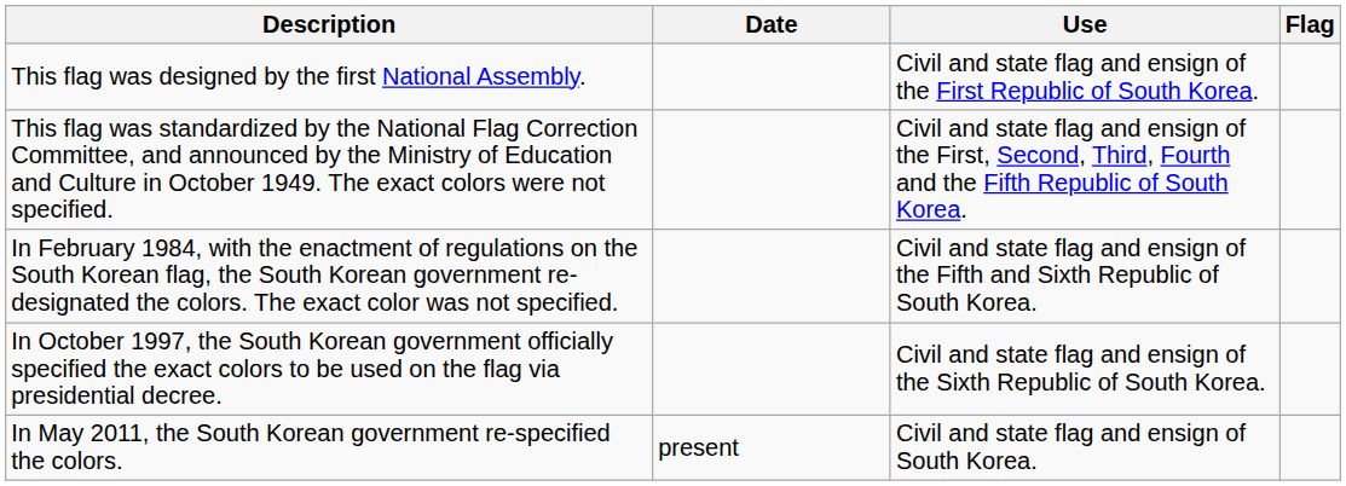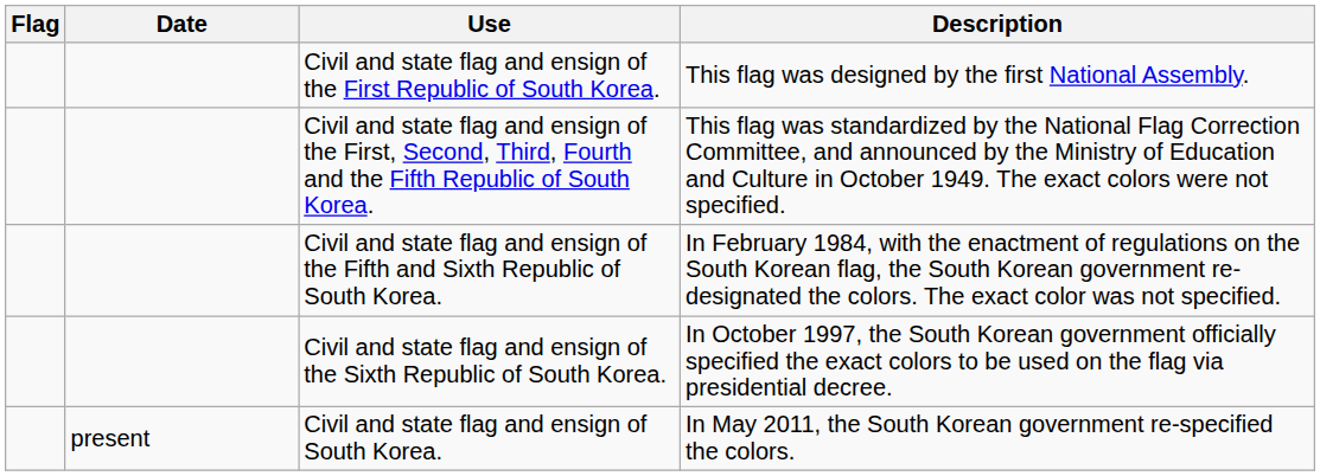 <table class="wikitable" style="width:100%;">
 <tr>
-<th style="min-width:250px">Description</th>
+<th>Flag</th>
 <th style="width:150px">Date</th>
 <th style="width:250px">Use</th>
-<th>Flag</th>
+<th style="min-width:250px">Description</th>
 </tr>
 <tr>
-<td>This flag was designed by the first <a href='#'>National Assembly</a>.</td>
+<td></td>
 <td></td>
 <td>Civil and state flag and ensign of the <a href='#'>First Republic of South Korea</a>.</td>
-<td></td>
+<td>This flag was designed by the first <a href='#'>National Assembly</a>.</td>
 </tr>
 <tr>
-<td>This flag was standardized by the National Flag Correction Committee, and announced by the Ministry of Education and Culture in October 1949. The exact colors were not specified.</td>
+<td></td>
 <td></td>
 <td>Civil and state flag and ensign of the First, <a href='#'>Second</a>, <a href='#'>Third</a>, <a href='#'>Fourth</a> and the <a href='#'>Fifth Republic of South Korea</a>.</td>
-<td></td>
+<td>This flag was standardized by the National Flag Correction Committee, and announced by the Ministry of Education and Culture in October 1949. The exact colors were not specified.</td>
 </tr>
 <tr>
-<td>In February 1984, with the enactment of regulations on the South Korean flag, the South Korean government re-designated the colors. The exact color was not specified.</td>
+<td></td>
 <td></td>
 <td>Civil and state flag and ensign of the Fifth and Sixth Republic of South Korea.</td>
-<td></td>
+<td>In February 1984, with the enactment of regulations on the South Korean flag, the South Korean government re-designated the colors. The exact color was not specified.</td>
 </tr>
 <tr>
-<td>In October 1997, the South Korean government officially specified the exact colors to be used on the flag via presidential decree.</td>
+<td></td>
 <td></td>
 <td>Civil and state flag and ensign of the Sixth Republic of South Korea.</td>
-<td></td>
+<td>In October 1997, the South Korean government officially specified the exact colors to be used on the flag via presidential decree.</td>
 </tr>
 <tr>
-<td style="text-align:leftl;">In May 2011, the South Korean government re-specified the colors.</td>
+<td></td>
 <td>present</td>
 <td>Civil and state flag and ensign of South Korea.</td>
-<td></td>
+<td style="text-align:leftl;">In May 2011, the South Korean government re-specified the colors.</td>
 </tr>
 </table>
